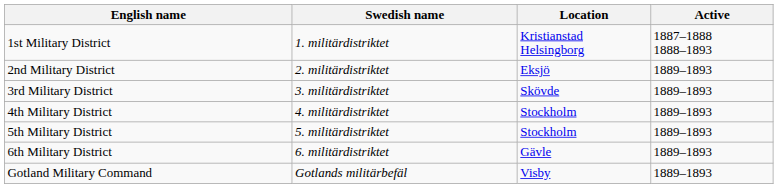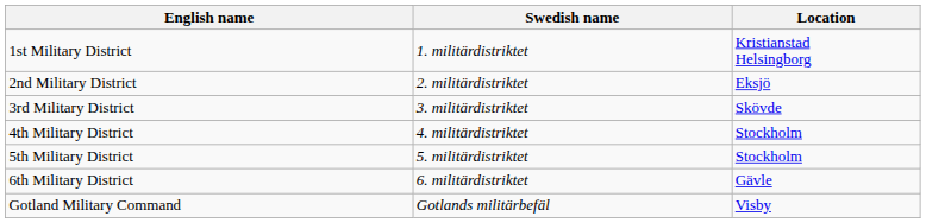 <table class="wikitable" width= "60%">
 <tr>
 <th>English name</th>
 <th>Swedish name</th>
 <th>Location</th>
-<th>Active</th>
 </tr>
 <tr>
 <td>1st Military District</td>
 <td><em>1. militärdistriktet</em></td>
 <td><a href='#'>Kristianstad</a><br><a href='#'>Helsingborg</a></td>
-<td>1887–1888<br>1888–1893</td>
 </tr>
 <tr>
 <td>2nd Military District</td>
 <td><em>2. militärdistriktet</em></td>
 <td><a href='#'>Eksjö</a></td>
-<td>1889–1893</td>
 </tr>
 <tr>
 <td>3rd Military District</td>
 <td><em>3. militärdistriktet</em></td>
 <td><a href='#'>Skövde</a></td>
-<td>1889–1893</td>
 </tr>
 <tr>
 <td>4th Military District</td>
 <td><em>4. militärdistriktet</em></td>
 <td><a href='#'>Stockholm</a></td>
-<td>1889–1893</td>
 </tr>
 <tr>
 <td>5th Military District</td>
 <td><em>5. militärdistriktet</em></td>
 <td><a href='#'>Stockholm</a></td>
-<td>1889–1893</td>
 </tr>
 <tr>
 <td>6th Military District</td>
 <td><em>6. militärdistriktet</em></td>
 <td><a href='#'>Gävle</a></td>
-<td>1889–1893</td>
 </tr>
 <tr>
 <td>Gotland Military Command</td>
 <td><em>Gotlands militärbefäl</em></td>
 <td><a href='#'>Visby</a></td>
-<td>1889–1893</td>
 </tr>
 </table>
